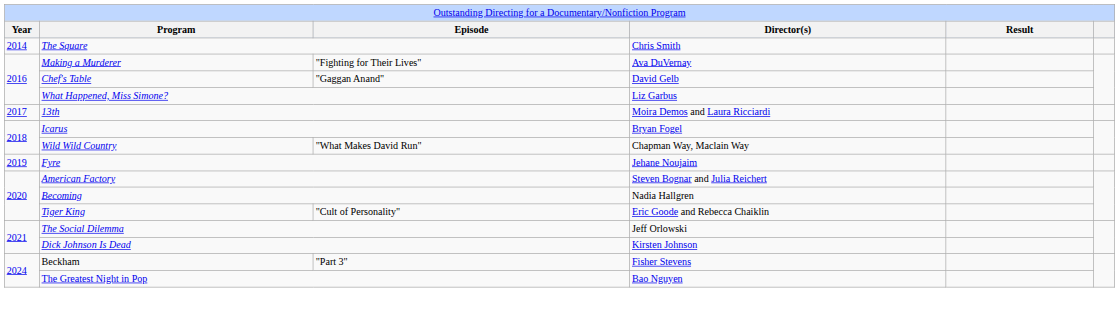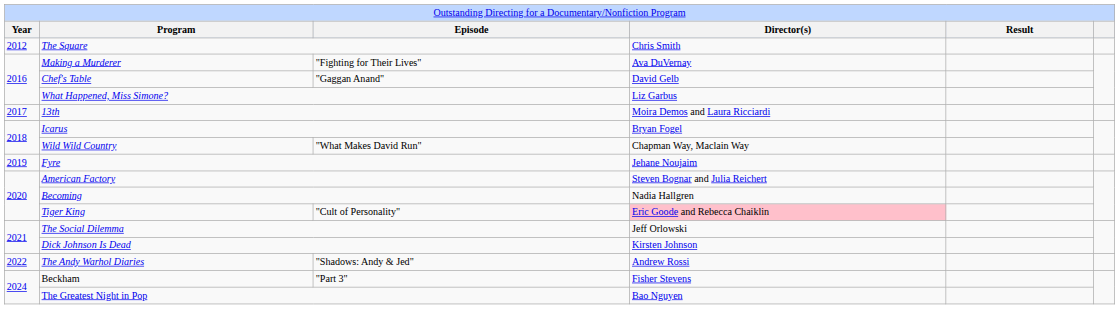 <table class="wikitable plainrowheaders" style="font-size: 90%" width=80%>
 <tr ---- bgcolor="#bfd7ff">
 <td colspan=6 align=center><a href='#'>Outstanding Directing for a Documentary/Nonfiction Program</a></td>
 </tr>
 <tr ---- bgcolor="#bfd7ff">
 <th scope="col" style="width:1%;">Year</th>
 <th scope="col" style="width:13%;">Program</th>
 <th scope="col" style="width:15%;">Episode</th>
 <th scope="col" style="width:15%;">Director(s)</th>
 <th scope="col" style="width:7%;">Result</th>
 <th scope="col" style="width:1%;"></th>
 </tr>
 <tr>
-<td><a href='#'>2014</a></td>
+<td><a href='#'>2012</a></td>
 <td colspan="2"><em><a href='#'>The Square</a></em></td>
 <td><a href='#'>Chris Smith</a></td>
 <td></td>
 <td></td>
 </tr>
 <tr>
 <td rowspan="3"><a href='#'>2016</a></td>
 <td><em><a href='#'>Making a Murderer</a></em></td>
 <td>"Fighting for Their Lives"</td>
 <td><a href='#'>Ava DuVernay</a></td>
 <td></td>
 <td rowspan="3"></td>
 </tr>
 <tr>
 <td><em><a href='#'>Chef's Table</a></em></td>
 <td>"Gaggan Anand"</td>
 <td><a href='#'>David Gelb</a></td>
 <td></td>
 </tr>
 <tr>
 <td colspan="2"><em><a href='#'>What Happened, Miss Simone?</a></em></td>
 <td><a href='#'>Liz Garbus</a></td>
 <td></td>
 </tr>
 <tr>
 <td><a href='#'>2017</a></td>
 <td colspan="2"><em><a href='#'>13th</a></em></td>
 <td><a href='#'>Moira Demos</a> and <a href='#'>Laura Ricciardi</a></td>
 <td></td>
 <td></td>
 </tr>
 <tr>
 <td rowspan="2"><a href='#'>2018</a></td>
 <td colspan="2"><em><a href='#'>Icarus</a></em></td>
 <td><a href='#'>Bryan Fogel</a></td>
 <td></td>
 <td rowspan="2"></td>
 </tr>
 <tr>
 <td><em><a href='#'>Wild Wild Country</a></em></td>
 <td>"What Makes David Run"</td>
 <td>Chapman Way, Maclain Way</td>
 <td></td>
 </tr>
 <tr>
 <td><a href='#'>2019</a></td>
 <td colspan="2"><em><a href='#'>Fyre</a></em></td>
 <td><a href='#'>Jehane Noujaim</a></td>
 <td></td>
 <td></td>
 </tr>
 <tr>
 <td rowspan="3"><a href='#'>2020</a></td>
 <td colspan="2"><em><a href='#'>American Factory</a></em></td>
 <td><a href='#'>Steven Bognar</a> and <a href='#'>Julia Reichert</a></td>
 <td></td>
 <td rowspan="3"></td>
 </tr>
 <tr>
 <td colspan="2"><em><a href='#'>Becoming</a></em></td>
 <td>Nadia Hallgren</td>
 <td></td>
 </tr>
 <tr>
 <td><em><a href='#'>Tiger King</a></em></td>
 <td>"Cult of Personality"</td>
-<td><a href='#'>Eric Goode</a> and Rebecca Chaiklin</td>
+<td style="background: pink;"><a href='#'>Eric Goode</a> and Rebecca Chaiklin</td>
 <td></td>
 </tr>
 <tr>
 <td rowspan="2"><a href='#'>2021</a></td>
 <td colspan="2"><em><a href='#'>The Social Dilemma</a></em></td>
 <td>Jeff Orlowski</td>
 <td></td>
 <td rowspan="2"></td>
 </tr>
 <tr>
 <td colspan="2"><em><a href='#'>Dick Johnson Is Dead</a></em></td>
 <td><a href='#'>Kirsten Johnson</a></td>
+<td></td>
+</tr>
+<tr>
+<td><a href='#'>2022</a></td>
+<td><em><a href='#'>The Andy Warhol Diaries</a></em></td>
+<td>"Shadows: Andy & Jed"</td>
+<td><a href='#'>Andrew Rossi</a></td>
+<td></td>
 <td></td>
 </tr>
 <tr>
 <td rowspan="2"><a href='#'>2024</a></td>
 <td>Beckham</td>
 <td>"Part 3"</td>
 <td><a href='#'>Fisher Stevens</a></td>
 <td></td>
 <td rowspan="2"></td>
 </tr>
 <tr>
 <td colspan="2"><a href='#'>The Greatest Night in Pop</a></td>
 <td><a href='#'>Bao Nguyen</a></td>
 <td></td>
 </tr>
 </table>
